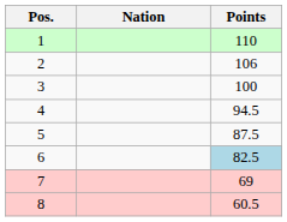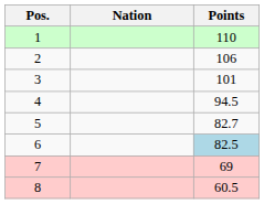 <table class="wikitable gauche" cellspacing="1" style="width:300px;">
 <tr style="background:#efefef; text-align:center;">
 <th style="width:70px;">Pos.</th>
 <th>Nation</th>
 <th style="width:70px;">Points</th>
 </tr>
 <tr style="vertical-align:top; text-align:center; background:#ccffcc;">
 <td>1</td>
 <td style="text-align:left;"></td>
 <td>110</td>
 </tr>
 <tr style="vertical-align:top; text-align:center;">
 <td>2</td>
 <td style="text-align:left;"></td>
 <td>106</td>
 </tr>
 <tr style="vertical-align:top; text-align:center;">
 <td>3</td>
 <td style="text-align:left;"></td>
-<td>100</td>
+<td>101</td>
 </tr>
 <tr style="vertical-align:top; text-align:center;">
 <td>4</td>
 <td style="text-align:left;"></td>
 <td>94.5</td>
 </tr>
 <tr style="vertical-align:top; text-align:center;">
 <td>5</td>
 <td style="text-align:left;"></td>
-<td>87.5</td>
+<td>82.7</td>
 </tr>
 <tr style="vertical-align:top; text-align:center;">
 <td>6</td>
 <td style="text-align:left;"></td>
 <td style="background: lightblue;">82.5</td>
 </tr>
 <tr style="vertical-align:top; text-align:center; background:#ffcccc;">
 <td>7</td>
 <td style="text-align:left;"></td>
 <td>69</td>
 </tr>
 <tr style="vertical-align:top; text-align:center; background:#ffcccc;">
 <td>8</td>
 <td style="text-align:left;"></td>
 <td>60.5</td>
 </tr>
 </table>
